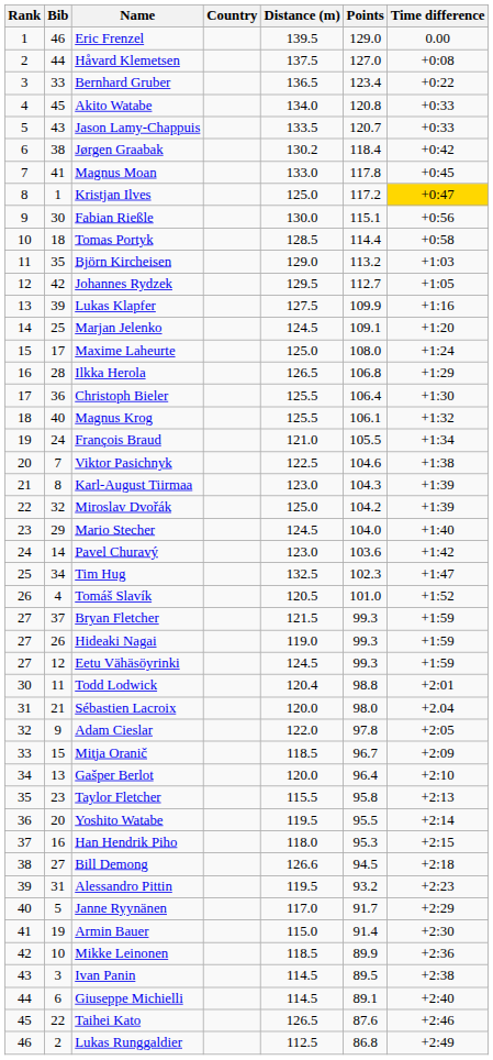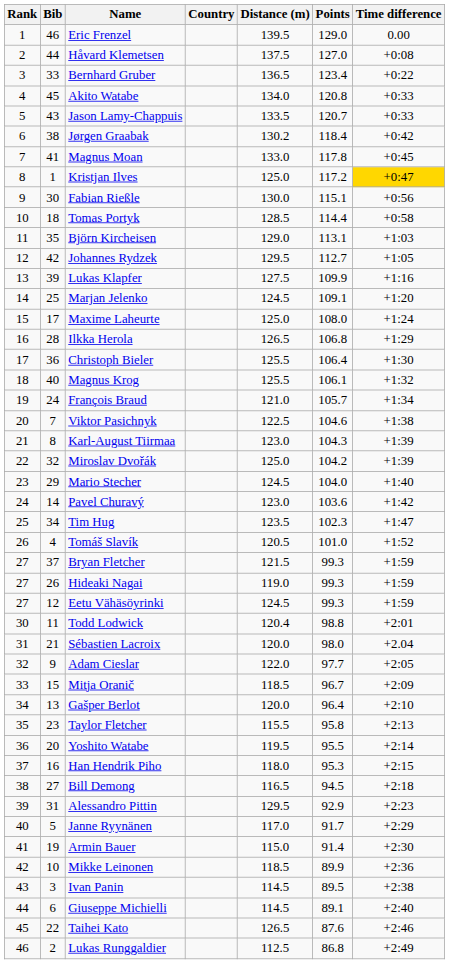 <table class="wikitable sortable" style="text-align:center">
 <tr>
 <th>Rank</th>
 <th>Bib</th>
 <th>Name</th>
 <th>Country</th>
 <th>Distance (m)</th>
 <th>Points</th>
 <th>Time difference</th>
 </tr>
 <tr>
 <td>1</td>
 <td>46</td>
 <td align="left"><a href='#'>Eric Frenzel</a></td>
 <td align="left"></td>
 <td>139.5</td>
 <td>129.0</td>
 <td>0.00</td>
 </tr>
 <tr>
 <td>2</td>
 <td>44</td>
 <td align="left"><a href='#'>Håvard Klemetsen</a></td>
 <td align="left"></td>
 <td>137.5</td>
 <td>127.0</td>
 <td>+0:08</td>
 </tr>
 <tr>
 <td>3</td>
 <td>33</td>
 <td align="left"><a href='#'>Bernhard Gruber</a></td>
 <td align="left"></td>
 <td>136.5</td>
 <td>123.4</td>
 <td>+0:22</td>
 </tr>
 <tr>
 <td>4</td>
 <td>45</td>
 <td align="left"><a href='#'>Akito Watabe</a></td>
 <td align="left"></td>
 <td>134.0</td>
 <td>120.8</td>
 <td>+0:33</td>
 </tr>
 <tr>
 <td>5</td>
 <td>43</td>
 <td align="left"><a href='#'>Jason Lamy-Chappuis</a></td>
 <td align="left"></td>
 <td>133.5</td>
 <td>120.7</td>
 <td>+0:33</td>
 </tr>
 <tr>
 <td>6</td>
 <td>38</td>
 <td align="left"><a href='#'>Jørgen Graabak</a></td>
 <td align="left"></td>
 <td>130.2</td>
 <td>118.4</td>
 <td>+0:42</td>
 </tr>
 <tr>
 <td>7</td>
 <td>41</td>
 <td align="left"><a href='#'>Magnus Moan</a></td>
 <td align="left"></td>
 <td>133.0</td>
 <td>117.8</td>
 <td>+0:45</td>
 </tr>
 <tr>
 <td>8</td>
 <td>1</td>
 <td align="left"><a href='#'>Kristjan Ilves</a></td>
 <td align="left"></td>
 <td>125.0</td>
 <td>117.2</td>
 <td style="background: gold;">+0:47</td>
 </tr>
 <tr>
 <td>9</td>
 <td>30</td>
 <td align="left"><a href='#'>Fabian Rießle</a></td>
 <td align="left"></td>
 <td>130.0</td>
 <td>115.1</td>
 <td>+0:56</td>
 </tr>
 <tr>
 <td>10</td>
 <td>18</td>
 <td align="left"><a href='#'>Tomas Portyk</a></td>
 <td align="left"></td>
 <td>128.5</td>
 <td>114.4</td>
 <td>+0:58</td>
 </tr>
 <tr>
 <td>11</td>
 <td>35</td>
 <td align="left"><a href='#'>Björn Kircheisen</a></td>
 <td align="left"></td>
 <td>129.0</td>
-<td>113.2</td>
+<td>113.1</td>
 <td>+1:03</td>
 </tr>
 <tr>
 <td>12</td>
 <td>42</td>
 <td align="left"><a href='#'>Johannes Rydzek</a></td>
 <td align="left"></td>
 <td>129.5</td>
 <td>112.7</td>
 <td>+1:05</td>
 </tr>
 <tr>
 <td>13</td>
 <td>39</td>
 <td align="left"><a href='#'>Lukas Klapfer</a></td>
 <td align="left"></td>
 <td>127.5</td>
 <td>109.9</td>
 <td>+1:16</td>
 </tr>
 <tr>
 <td>14</td>
 <td>25</td>
 <td align="left"><a href='#'>Marjan Jelenko</a></td>
 <td align="left"></td>
 <td>124.5</td>
 <td>109.1</td>
 <td>+1:20</td>
 </tr>
 <tr>
 <td>15</td>
 <td>17</td>
 <td align="left"><a href='#'>Maxime Laheurte</a></td>
 <td align="left"></td>
 <td>125.0</td>
 <td>108.0</td>
 <td>+1:24</td>
 </tr>
 <tr>
 <td>16</td>
 <td>28</td>
 <td align="left"><a href='#'>Ilkka Herola</a></td>
 <td align="left"></td>
 <td>126.5</td>
 <td>106.8</td>
 <td>+1:29</td>
 </tr>
 <tr>
 <td>17</td>
 <td>36</td>
 <td align="left"><a href='#'>Christoph Bieler</a></td>
 <td align="left"></td>
 <td>125.5</td>
 <td>106.4</td>
 <td>+1:30</td>
 </tr>
 <tr>
 <td>18</td>
 <td>40</td>
 <td align="left"><a href='#'>Magnus Krog</a></td>
 <td align="left"></td>
 <td>125.5</td>
 <td>106.1</td>
 <td>+1:32</td>
 </tr>
 <tr>
 <td>19</td>
 <td>24</td>
 <td align="left"><a href='#'>François Braud</a></td>
 <td align="left"></td>
 <td>121.0</td>
-<td>105.5</td>
+<td>105.7</td>
 <td>+1:34</td>
 </tr>
 <tr>
 <td>20</td>
 <td>7</td>
 <td align="left"><a href='#'>Viktor Pasichnyk</a></td>
 <td align="left"></td>
 <td>122.5</td>
 <td>104.6</td>
 <td>+1:38</td>
 </tr>
 <tr>
 <td>21</td>
 <td>8</td>
 <td align="left"><a href='#'>Karl-August Tiirmaa</a></td>
 <td align="left"></td>
 <td>123.0</td>
 <td>104.3</td>
 <td>+1:39</td>
 </tr>
 <tr>
 <td>22</td>
 <td>32</td>
 <td align="left"><a href='#'>Miroslav Dvořák</a></td>
 <td align="left"></td>
 <td>125.0</td>
 <td>104.2</td>
 <td>+1:39</td>
 </tr>
 <tr>
 <td>23</td>
 <td>29</td>
 <td align="left"><a href='#'>Mario Stecher</a></td>
 <td align="left"></td>
 <td>124.5</td>
 <td>104.0</td>
 <td>+1:40</td>
 </tr>
 <tr>
 <td>24</td>
 <td>14</td>
 <td align="left"><a href='#'>Pavel Churavý</a></td>
 <td align="left"></td>
 <td>123.0</td>
 <td>103.6</td>
 <td>+1:42</td>
 </tr>
 <tr>
 <td>25</td>
 <td>34</td>
 <td align="left"><a href='#'>Tim Hug</a></td>
 <td align="left"></td>
-<td>132.5</td>
+<td>123.5</td>
 <td>102.3</td>
 <td>+1:47</td>
 </tr>
 <tr>
 <td>26</td>
 <td>4</td>
 <td align="left"><a href='#'>Tomáš Slavík</a></td>
 <td align="left"></td>
 <td>120.5</td>
 <td>101.0</td>
 <td>+1:52</td>
 </tr>
 <tr>
 <td>27</td>
 <td>37</td>
 <td align="left"><a href='#'>Bryan Fletcher</a></td>
 <td align="left"></td>
 <td>121.5</td>
 <td>99.3</td>
 <td>+1:59</td>
 </tr>
 <tr>
 <td>27</td>
 <td>26</td>
 <td align="left"><a href='#'>Hideaki Nagai</a></td>
 <td align="left"></td>
 <td>119.0</td>
 <td>99.3</td>
 <td>+1:59</td>
 </tr>
 <tr>
 <td>27</td>
 <td>12</td>
 <td align="left"><a href='#'>Eetu Vähäsöyrinki</a></td>
 <td align="left"></td>
 <td>124.5</td>
 <td>99.3</td>
 <td>+1:59</td>
 </tr>
 <tr>
 <td>30</td>
 <td>11</td>
 <td align="left"><a href='#'>Todd Lodwick</a></td>
 <td align="left"></td>
 <td>120.4</td>
 <td>98.8</td>
 <td>+2:01</td>
 </tr>
 <tr>
 <td>31</td>
 <td>21</td>
 <td align="left"><a href='#'>Sébastien Lacroix</a></td>
 <td align="left"></td>
 <td>120.0</td>
 <td>98.0</td>
 <td>+2.04</td>
 </tr>
 <tr>
 <td>32</td>
 <td>9</td>
 <td align="left"><a href='#'>Adam Cieslar</a></td>
 <td align="left"></td>
 <td>122.0</td>
-<td>97.8</td>
+<td>97.7</td>
 <td>+2:05</td>
 </tr>
 <tr>
 <td>33</td>
 <td>15</td>
 <td align="left"><a href='#'>Mitja Oranič</a></td>
 <td align="left"></td>
 <td>118.5</td>
 <td>96.7</td>
 <td>+2:09</td>
 </tr>
 <tr>
 <td>34</td>
 <td>13</td>
 <td align="left"><a href='#'>Gašper Berlot</a></td>
 <td align="left"></td>
 <td>120.0</td>
 <td>96.4</td>
 <td>+2:10</td>
 </tr>
 <tr>
 <td>35</td>
 <td>23</td>
 <td align="left"><a href='#'>Taylor Fletcher</a></td>
 <td align="left"></td>
 <td>115.5</td>
 <td>95.8</td>
 <td>+2:13</td>
 </tr>
 <tr>
 <td>36</td>
 <td>20</td>
 <td align="left"><a href='#'>Yoshito Watabe</a></td>
 <td align="left"></td>
 <td>119.5</td>
 <td>95.5</td>
 <td>+2:14</td>
 </tr>
 <tr>
 <td>37</td>
 <td>16</td>
 <td align="left"><a href='#'>Han Hendrik Piho</a></td>
 <td align="left"></td>
 <td>118.0</td>
 <td>95.3</td>
 <td>+2:15</td>
 </tr>
 <tr>
 <td>38</td>
 <td>27</td>
 <td align="left"><a href='#'>Bill Demong</a></td>
 <td align="left"></td>
-<td>126.6</td>
+<td>116.5</td>
 <td>94.5</td>
 <td>+2:18</td>
 </tr>
 <tr>
 <td>39</td>
 <td>31</td>
 <td align="left"><a href='#'>Alessandro Pittin</a></td>
 <td align="left"></td>
-<td>119.5</td>
-<td>93.2</td>
+<td>129.5</td>
+<td>92.9</td>
 <td>+2:23</td>
 </tr>
 <tr>
 <td>40</td>
 <td>5</td>
 <td align="left"><a href='#'>Janne Ryynänen</a></td>
 <td align="left"></td>
 <td>117.0</td>
 <td>91.7</td>
 <td>+2:29</td>
 </tr>
 <tr>
 <td>41</td>
 <td>19</td>
 <td align="left"><a href='#'>Armin Bauer</a></td>
 <td align="left"></td>
 <td>115.0</td>
 <td>91.4</td>
 <td>+2:30</td>
 </tr>
 <tr>
 <td>42</td>
 <td>10</td>
 <td align="left"><a href='#'>Mikke Leinonen</a></td>
 <td align="left"></td>
 <td>118.5</td>
 <td>89.9</td>
 <td>+2:36</td>
 </tr>
 <tr>
 <td>43</td>
 <td>3</td>
 <td align="left"><a href='#'>Ivan Panin</a></td>
 <td align="left"></td>
 <td>114.5</td>
 <td>89.5</td>
 <td>+2:38</td>
 </tr>
 <tr>
 <td>44</td>
 <td>6</td>
 <td align="left"><a href='#'>Giuseppe Michielli</a></td>
 <td align="left"></td>
 <td>114.5</td>
 <td>89.1</td>
 <td>+2:40</td>
 </tr>
 <tr>
 <td>45</td>
 <td>22</td>
 <td align="left"><a href='#'>Taihei Kato</a></td>
 <td align="left"></td>
 <td>126.5</td>
 <td>87.6</td>
 <td>+2:46</td>
 </tr>
 <tr>
 <td>46</td>
 <td>2</td>
 <td align="left"><a href='#'>Lukas Runggaldier</a></td>
 <td align="left"></td>
 <td>112.5</td>
 <td>86.8</td>
 <td>+2:49</td>
 </tr>
 </table>
